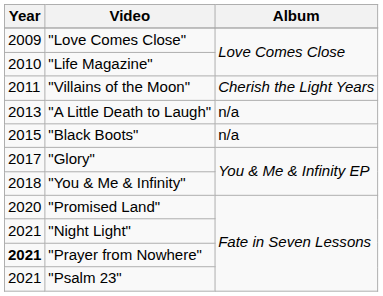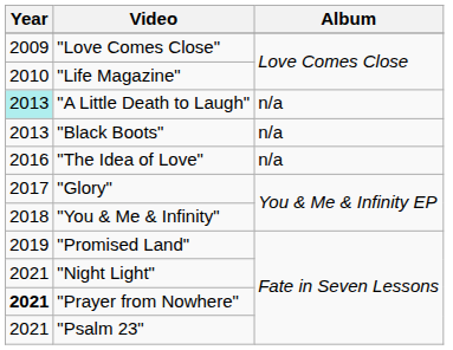 <table class="wikitable">
 <tr>
 <th>Year</th>
 <th>Video</th>
 <th>Album</th>
 </tr>
 <tr>
 </tr>
 <tr>
 <td>2009</td>
 <td>"Love Comes Close"</td>
 <td rowspan="2"><em>Love Comes Close</em></td>
 </tr>
 <tr>
 <td>2010</td>
 <td>"Life Magazine"</td>
 </tr>
 <tr>
-<td>2011</td>
-<td>"Villains of the Moon"</td>
-<td><em>Cherish the Light Years</em></td>
-</tr>
-<tr>
-<td>2013</td>
+<td style="background: paleturquoise;">2013</td>
 <td>"A Little Death to Laugh"</td>
 <td>n/a</td>
 </tr>
 <tr>
-<td>2015</td>
+<td>2013</td>
 <td>"Black Boots"</td>
+<td>n/a</td>
+</tr>
+<tr>
+<td>2016</td>
+<td>"The Idea of Love"</td>
 <td>n/a</td>
 </tr>
 <tr>
 <td>2017</td>
 <td>"Glory"</td>
 <td rowspan="2"><em>You & Me & Infinity EP</em></td>
 </tr>
 <tr>
 <td>2018</td>
 <td>"You & Me & Infinity"</td>
 </tr>
 <tr>
-<td>2020</td>
+<td>2019</td>
 <td>"Promised Land"</td>
 <td rowspan="4"><em>Fate in Seven Lessons</em></td>
 </tr>
 <tr>
 <td>2021</td>
 <td>"Night Light"</td>
 </tr>
 <tr>
 <td><strong>2021</strong></td>
 <td>"Prayer from Nowhere"</td>
 </tr>
 <tr>
 <td>2021</td>
 <td>"Psalm 23"</td>
 </tr>
 </table>
